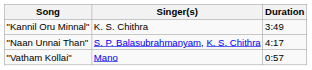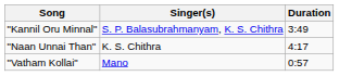 <table class="wikitable" style="font-size:95%;">
 <tr>
 <th>Song</th>
 <th>Singer(s)</th>
 <th>Duration</th>
 </tr>
 <tr>
 <td>"Kannil Oru Minnal"</td>
-<td>K. S. Chithra</td>
+<td><a href='#'>S. P. Balasubrahmanyam</a>, <a href='#'>K. S. Chithra</a></td>
 <td>3:49</td>
 </tr>
 <tr>
 <td>"Naan Unnai Than"</td>
-<td><a href='#'>S. P. Balasubrahmanyam</a>, <a href='#'>K. S. Chithra</a></td>
+<td>K. S. Chithra</td>
 <td>4:17</td>
 </tr>
 <tr>
 <td>"Vatham Kollai"</td>
 <td><a href='#'>Mano</a></td>
 <td>0:57</td>
 </tr>
 </table>
